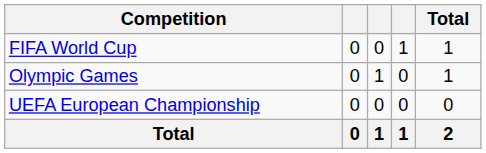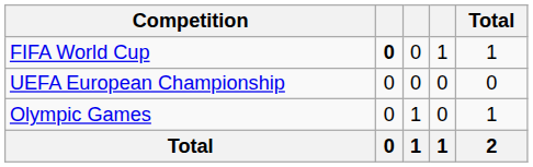 <table class="wikitable" style="width:30%; font-size:90%; text-align:center;">
 <tr>
 <th>Competition</th>
 <th></th>
 <th></th>
 <th></th>
 <th>Total</th>
 </tr>
 <tr>
 <td align=left><a href='#'>FIFA World Cup</a></td>
-<td>0</td>
+<td><strong>0</strong></td>
 <td>0</td>
 <td>1</td>
-<td>1</td>
-</tr>
-<tr>
-<td align="left"><a href='#'>Olympic Games</a></td>
-<td>0</td>
-<td>1</td>
-<td>0</td>
 <td>1</td>
 </tr>
 <tr>
 <td align="left"><a href='#'>UEFA European Championship</a></td>
 <td>0</td>
 <td>0</td>
 <td>0</td>
 <td>0</td>
 </tr>
 <tr>
+<td align="left"><a href='#'>Olympic Games</a></td>
+<td>0</td>
+<td>1</td>
+<td>0</td>
+<td>1</td>
+</tr>
+<tr>
 <th>Total</th>
 <th>0</th>
 <th>1</th>
 <th>1</th>
 <th>2</th>
 </tr>
 </table>
